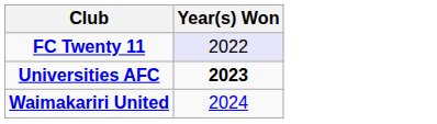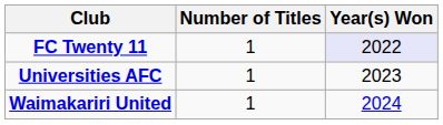 <table class="wikitable sortable">
 <tr>
 <th>Club</th>
+<th>Number of Titles</th>
 <th>Year(s) Won</th>
 </tr>
 <tr>
 <td align="center"><strong><a href='#'>FC Twenty 11</a></strong></td>
+<td align="center">1</td>
 <td align="center" style="background: lavender;">2022</td>
 </tr>
 <tr>
 <td align="center"><strong><a href='#'>Universities AFC</a></strong></td>
-<td align="center"><strong>2023</strong></td>
+<td align="center">1</td>
+<td align="center">2023</td>
 </tr>
 <tr>
 <td align="center"><strong><a href='#'>Waimakariri United</a></strong></td>
+<td align="center">1</td>
 <td align="center"><a href='#'>2024</a></td>
 </tr>
 </table>
